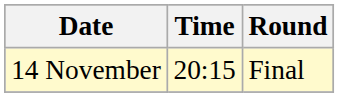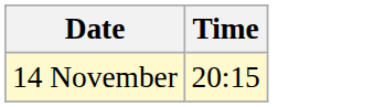 <table class="wikitable">
 <tr>
 <th>Date</th>
 <th>Time</th>
-<th>Round</th>
 </tr>
 <tr bgcolor="lemonchiffon">
 <td>14 November</td>
 <td>20:15</td>
-<td>Final</td>
 </tr>
 </table>
